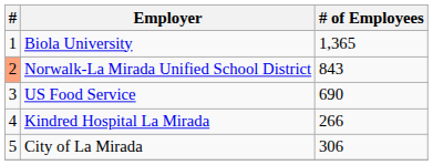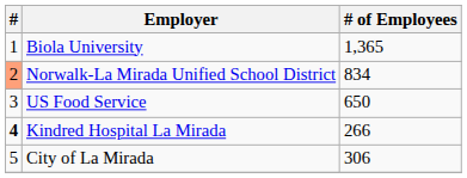 <table class="wikitable">
 <tr>
 <th>#</th>
 <th>Employer</th>
 <th># of Employees</th>
 </tr>
 <tr>
 <td>1</td>
 <td><a href='#'>Biola University</a></td>
 <td>1,365</td>
 </tr>
 <tr>
 <td style="background: lightsalmon;">2</td>
 <td><a href='#'>Norwalk-La Mirada Unified School District</a></td>
-<td>843</td>
+<td>834</td>
 </tr>
 <tr>
 <td>3</td>
 <td><a href='#'>US Food Service</a></td>
-<td>690</td>
+<td>650</td>
 </tr>
 <tr>
-<td>4</td>
+<td><strong>4</strong></td>
 <td><a href='#'>Kindred Hospital La Mirada</a></td>
 <td>266</td>
 </tr>
 <tr>
 <td>5</td>
 <td>City of La Mirada</td>
 <td>306</td>
 </tr>
 <tr>
 </tr>
 </table>
